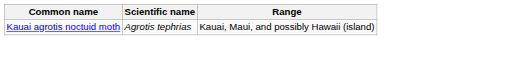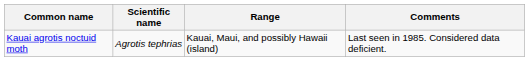 <table class="wikitable">
 <tr>
 <th>Common name</th>
 <th>Scientific name</th>
 <th>Range</th>
+<th class="unsortable">Comments</th>
 </tr>
 <tr>
 <td><a href='#'>Kauai agrotis noctuid moth</a></td>
 <td><em>Agrotis tephrias</em></td>
 <td>Kauai, Maui, and possibly Hawaii (island)</td>
+<td>Last seen in 1985. Considered data deficient.</td>
 </tr>
 </table>
